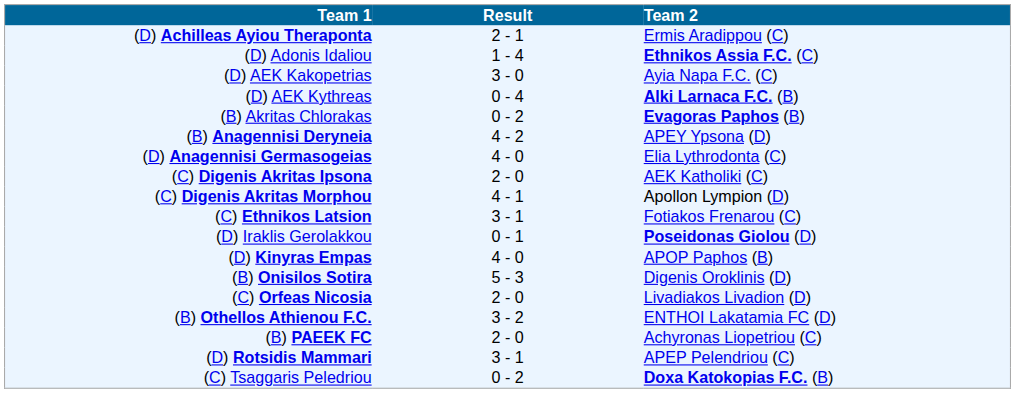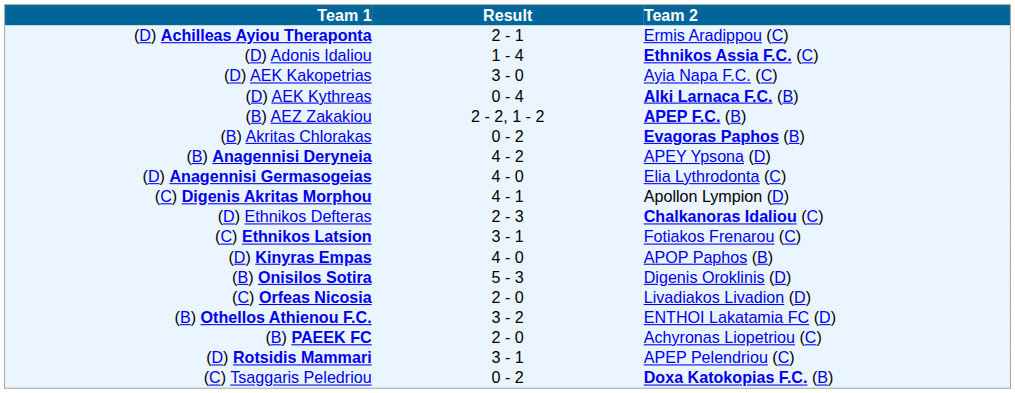 <table cellspacing="0" style="background: #EBF5FF; border: 1px #aaa solid; border-collapse: collapse; font-size: 95%;" width=60%>
 <tr bgcolor=#006699 style="color:white;">
 <th width=30% align="right">Team 1</th>
 <th width=22% align="center">Result</th>
 <th width=30% align="left">Team 2</th>
 </tr>
 <tr>
 <td align=right>(<a href='#'>D</a>) <strong><a href='#'>Achilleas Ayiou Theraponta</a></strong></td>
 <td align=center>2 - 1</td>
 <td align=left><a href='#'>Ermis Aradippou</a> (<a href='#'>C</a>)</td>
 </tr>
 <tr>
 <td align=right>(<a href='#'>D</a>) <a href='#'>Adonis Idaliou</a></td>
 <td align=center>1 - 4</td>
 <td align=left><strong><a href='#'>Ethnikos Assia F.C.</a></strong> (<a href='#'>C</a>)</td>
 </tr>
 <tr>
 <td align=right>(<a href='#'>D</a>) <a href='#'>AEK Kakopetrias</a></td>
 <td align=center>3 - 0</td>
 <td align=left><a href='#'>Ayia Napa F.C.</a> (<a href='#'>C</a>)</td>
 </tr>
 <tr>
 <td align=right>(<a href='#'>D</a>) <a href='#'>AEK Kythreas</a></td>
 <td align=center>0 - 4</td>
 <td align=left><strong><a href='#'>Alki Larnaca F.C.</a></strong> (<a href='#'>B</a>)</td>
 </tr>
 <tr>
+<td align=right>(<a href='#'>B</a>) <a href='#'>AEZ Zakakiou</a></td>
+<td align=center>2 - 2, 1 - 2</td>
+<td align=left><strong><a href='#'>APEP F.C.</a></strong> (<a href='#'>B</a>)</td>
+</tr>
+<tr>
 <td align=right>(<a href='#'>B</a>) <a href='#'>Akritas Chlorakas</a></td>
 <td align=center>0 - 2</td>
 <td align=left><strong><a href='#'>Evagoras Paphos</a></strong> (<a href='#'>B</a>)</td>
 </tr>
 <tr>
 <td align=right>(<a href='#'>B</a>) <strong><a href='#'>Anagennisi Deryneia</a></strong></td>
 <td align=center>4 - 2</td>
 <td align=left><a href='#'>APEY Ypsona</a> (<a href='#'>D</a>)</td>
 </tr>
 <tr>
 <td align=right>(<a href='#'>D</a>) <strong><a href='#'>Anagennisi Germasogeias</a></strong></td>
 <td align=center>4 - 0</td>
 <td align=left><a href='#'>Elia Lythrodonta</a> (<a href='#'>C</a>)</td>
 </tr>
 <tr>
-<td align=right>(<a href='#'>C</a>) <strong><a href='#'>Digenis Akritas Ipsona</a></strong></td>
-<td align=center>2 - 0</td>
-<td align=left><a href='#'>AEK Katholiki</a> (<a href='#'>C</a>)</td>
-</tr>
-<tr>
 <td align=right>(<a href='#'>C</a>) <strong><a href='#'>Digenis Akritas Morphou</a></strong></td>
 <td align=center>4 - 1</td>
 <td align=left>Apollon Lympion (<a href='#'>D</a>)</td>
 </tr>
 <tr>
+<td align=right>(<a href='#'>D</a>) <a href='#'>Ethnikos Defteras</a></td>
+<td align=center>2 - 3</td>
+<td align=left><strong><a href='#'>Chalkanoras Idaliou</a></strong> (<a href='#'>C</a>)</td>
+</tr>
+<tr>
 <td align=right>(<a href='#'>C</a>) <strong><a href='#'>Ethnikos Latsion</a></strong></td>
 <td align=center>3 - 1</td>
 <td align=left><a href='#'>Fotiakos Frenarou</a> (<a href='#'>C</a>)</td>
-</tr>
-<tr>
-<td align=right>(<a href='#'>D</a>) <a href='#'>Iraklis Gerolakkou</a></td>
-<td align=center>0 - 1</td>
-<td align=left><strong><a href='#'>Poseidonas Giolou</a></strong> (<a href='#'>D</a>)</td>
 </tr>
 <tr>
 <td align=right>(<a href='#'>D</a>) <strong><a href='#'>Kinyras Empas</a></strong></td>
 <td align=center>4 - 0</td>
 <td align=left><a href='#'>APOP Paphos</a> (<a href='#'>B</a>)</td>
 </tr>
 <tr>
 <td align=right>(<a href='#'>B</a>) <strong><a href='#'>Onisilos Sotira</a></strong></td>
 <td align=center>5 - 3</td>
 <td align=left><a href='#'>Digenis Oroklinis</a> (<a href='#'>D</a>)</td>
 </tr>
 <tr>
 <td align=right>(<a href='#'>C</a>) <strong><a href='#'>Orfeas Nicosia</a></strong></td>
 <td align=center>2 - 0</td>
 <td align=left><a href='#'>Livadiakos Livadion</a> (<a href='#'>D</a>)</td>
 </tr>
 <tr>
 <td align=right>(<a href='#'>B</a>) <strong><a href='#'>Othellos Athienou F.C.</a></strong></td>
 <td align=center>3 - 2</td>
 <td align=left><a href='#'>ENTHOI Lakatamia FC</a> (<a href='#'>D</a>)</td>
 </tr>
 <tr>
 <td align=right>(<a href='#'>B</a>) <strong><a href='#'>PAEEK FC</a></strong></td>
 <td align=center>2 - 0</td>
 <td align=left><a href='#'>Achyronas Liopetriou</a> (<a href='#'>C</a>)</td>
 </tr>
 <tr>
 <td align=right>(<a href='#'>D</a>) <strong><a href='#'>Rotsidis Mammari</a></strong></td>
 <td align=center>3 - 1</td>
 <td align=left><a href='#'>APEP Pelendriou</a> (<a href='#'>C</a>)</td>
 </tr>
 <tr>
 <td align=right>(<a href='#'>C</a>) <a href='#'>Tsaggaris Peledriou</a></td>
 <td align=center>0 - 2</td>
 <td align=left><strong><a href='#'>Doxa Katokopias F.C.</a></strong> (<a href='#'>B</a>)</td>
 </tr>
 <tr>
 </tr>
 </table>
